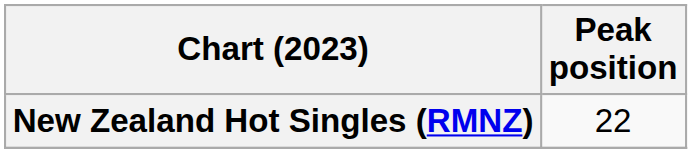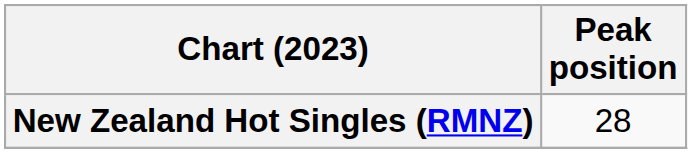 <table class="wikitable sortable plainrowheaders" style="text-align:center">
 <tr>
 <th scope="col">Chart (2023)</th>
 <th scope="col">Peak<br>position</th>
 </tr>
 <tr>
 <th scope="row">New Zealand Hot Singles (<a href='#'>RMNZ</a>)</th>
-<td>22</td>
+<td>28</td>
 </tr>
 <tr>
 </tr>
 <tr>
 </tr>
 <tr>
 </tr>
 <tr>
 </tr>
 </table>
